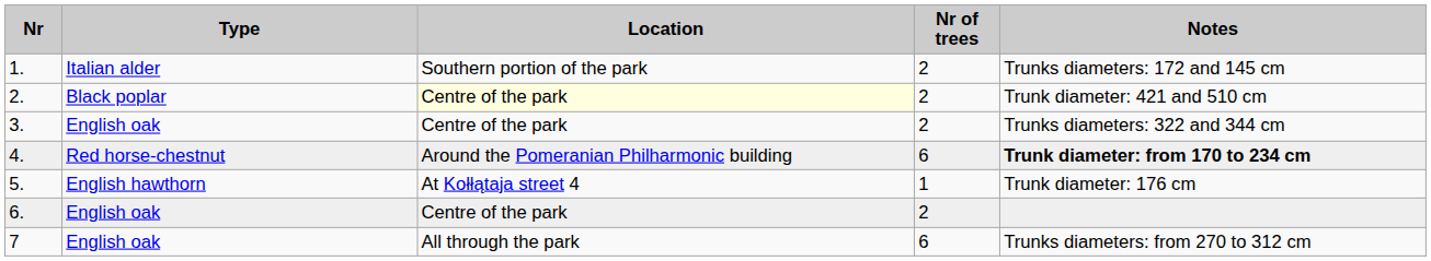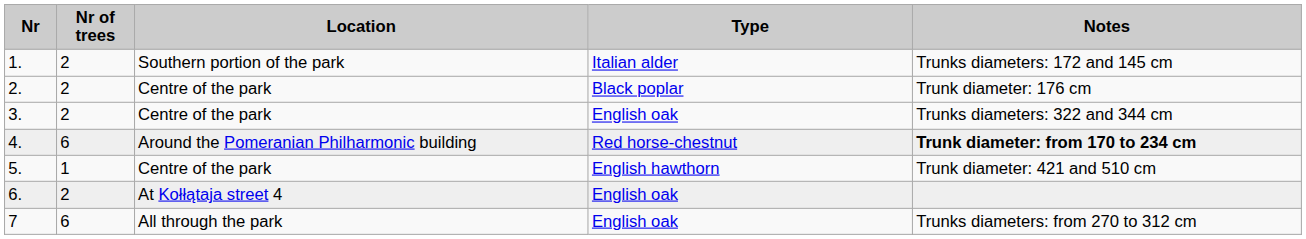 <table class="wikitable sortable" width="">
 <tr align="center" bgcolor="#CCCCCC">
 <td width=4%><strong>Nr</strong></td>
+<td width=6%><strong>Nr of trees</strong></td>
+<td width=35%><strong>Location</strong></td>
 <td width=25%><strong>Type</strong></td>
-<td width=35%><strong>Location</strong></td>
-<td width=6%><strong>Nr of trees</strong></td>
 <td width=30%><strong>Notes</strong></td>
 </tr>
 <tr ----bgcolor="#EFEFEF">
 <td>1.</td>
+<td>2</td>
+<td>Southern portion of the park</td>
 <td><a href='#'>Italian alder</a></td>
-<td>Southern portion of the park</td>
-<td>2</td>
 <td>Trunks diameters: 172 and 145 cm</td>
 </tr>
 <tr ---->
 <td>2.</td>
+<td>2</td>
+<td>Centre of the park</td>
 <td><a href='#'>Black poplar</a></td>
-<td style="background: lightyellow;">Centre of the park</td>
-<td>2</td>
-<td>Trunk diameter: 421 and 510 cm</td>
+<td>Trunk diameter: 176 cm</td>
 </tr>
 <tr ----bgcolor="#EFEFEF">
 <td>3.</td>
+<td>2</td>
+<td>Centre of the park</td>
 <td><a href='#'>English oak</a></td>
-<td>Centre of the park</td>
-<td>2</td>
 <td>Trunks diameters: 322 and 344 cm</td>
 </tr>
 <tr ---- bgcolor="#EFEFEF">
 <td>4.</td>
+<td>6</td>
+<td>Around the <a href='#'>Pomeranian Philharmonic</a> building</td>
 <td><a href='#'>Red horse-chestnut</a></td>
-<td>Around the <a href='#'>Pomeranian Philharmonic</a> building</td>
-<td>6</td>
 <td><strong>Trunk diameter: from 170 to 234 cm</strong></td>
 </tr>
 <tr ---->
 <td>5.</td>
+<td>1</td>
+<td>Centre of the park</td>
 <td><a href='#'>English hawthorn</a></td>
-<td>At <a href='#'>Kołłątaja street</a> 4</td>
-<td>1</td>
-<td>Trunk diameter: 176 cm</td>
+<td>Trunk diameter: 421 and 510 cm</td>
 </tr>
 <tr ---- bgcolor="#EFEFEF">
 <td>6.</td>
+<td>2</td>
+<td>At <a href='#'>Kołłątaja street</a> 4</td>
 <td><a href='#'>English oak</a></td>
-<td>Centre of the park</td>
-<td>2</td>
 <td></td>
 </tr>
 <tr ---->
 <td>7</td>
+<td>6</td>
+<td>All through the park</td>
 <td><a href='#'>English oak</a></td>
-<td>All through the park</td>
-<td>6</td>
 <td>Trunks diameters: from 270 to 312 cm</td>
 </tr>
 </table>
